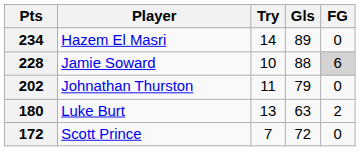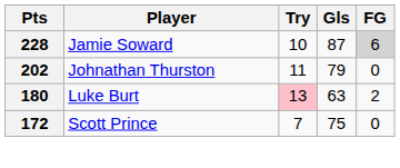 <table class="wikitable" style="text-align:left;">
 <tr>
 <th width=50>Pts</th>
 <th width=200>Player</th>
 <th width=30>Try</th>
 <th width=30>Gls</th>
 <th width=30>FG</th>
 </tr>
 <tr>
-<th>234</th>
-<td> <a href='#'>Hazem El Masri</a></td>
-<td align=center>14</td>
-<td align=center>89</td>
-<td align=center>0</td>
-</tr>
-<tr>
 <th>228</th>
 <td> <a href='#'>Jamie Soward</a></td>
 <td align=center>10</td>
-<td align=center>88</td>
+<td align=center>87</td>
 <td align=center style="background: lightgrey;">6</td>
 </tr>
 <tr>
 <th>202</th>
 <td> <a href='#'>Johnathan Thurston</a></td>
 <td align=center>11</td>
 <td align=center>79</td>
 <td align=center>0</td>
 </tr>
 <tr>
 <th>180</th>
 <td> <a href='#'>Luke Burt</a></td>
-<td align=center>13</td>
+<td align=center style="background: pink;">13</td>
 <td align=center>63</td>
 <td align=center>2</td>
 </tr>
 <tr>
 <th>172</th>
 <td> <a href='#'>Scott Prince</a></td>
 <td align=center>7</td>
-<td align=center>72</td>
+<td align=center>75</td>
 <td align=center>0</td>
 </tr>
 </table>
